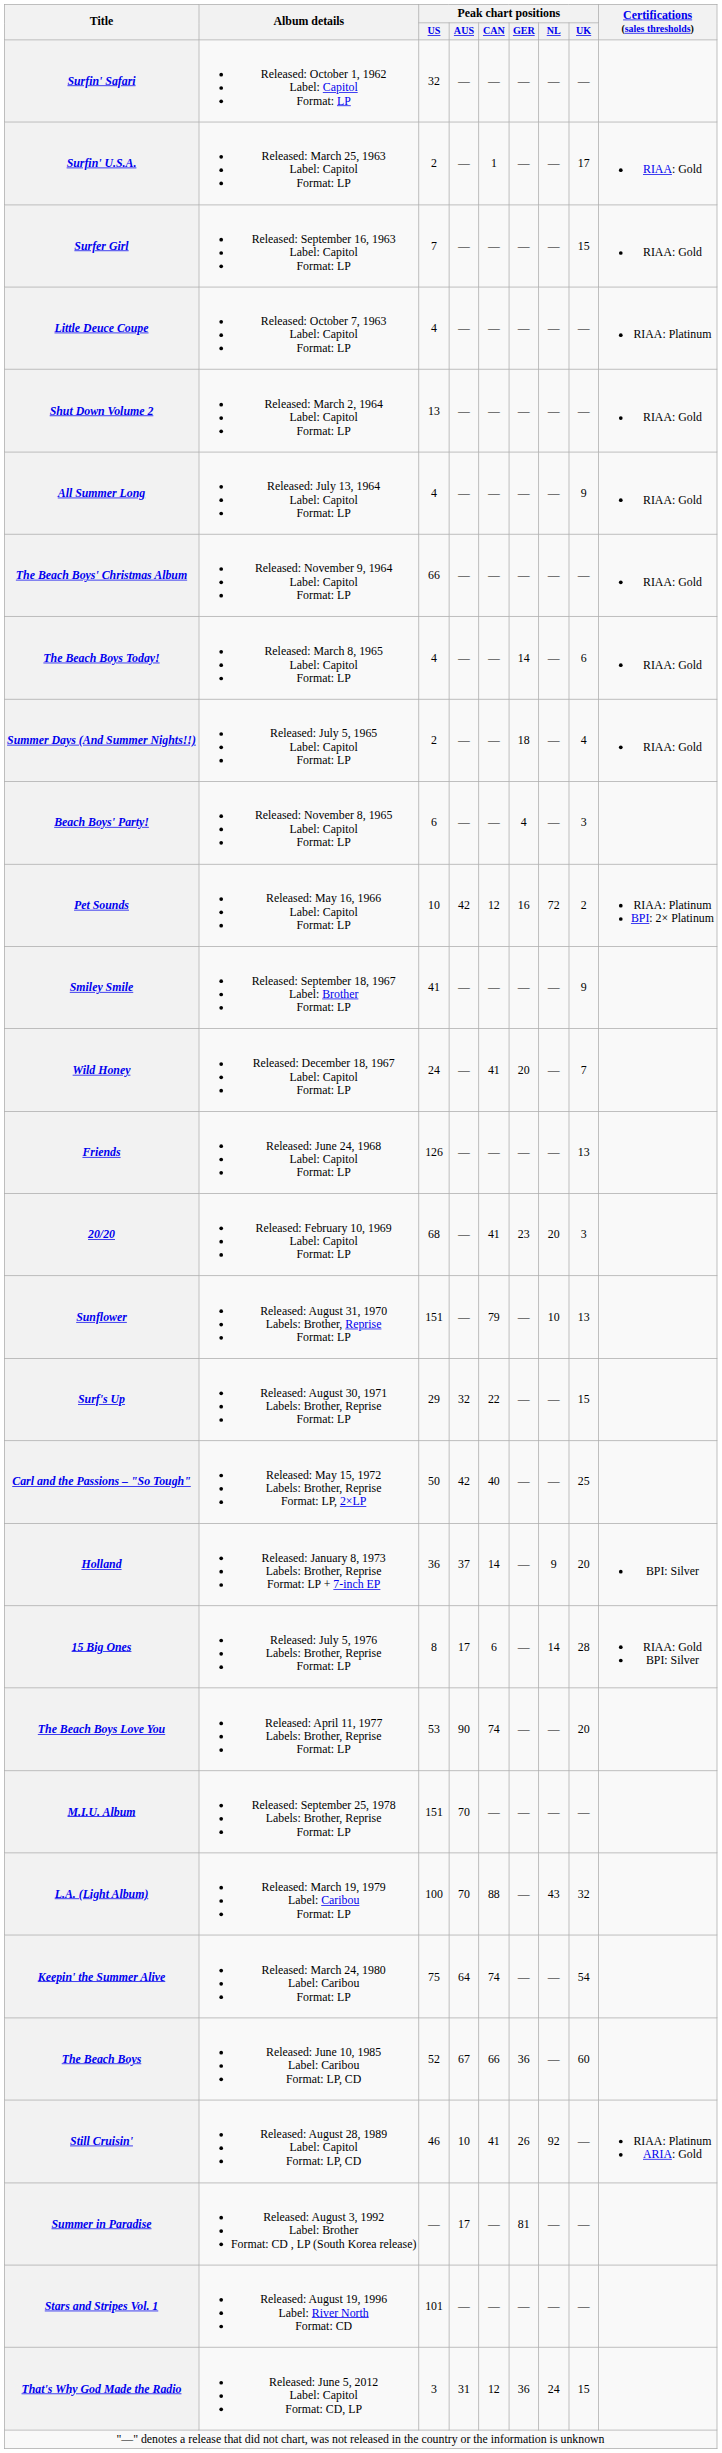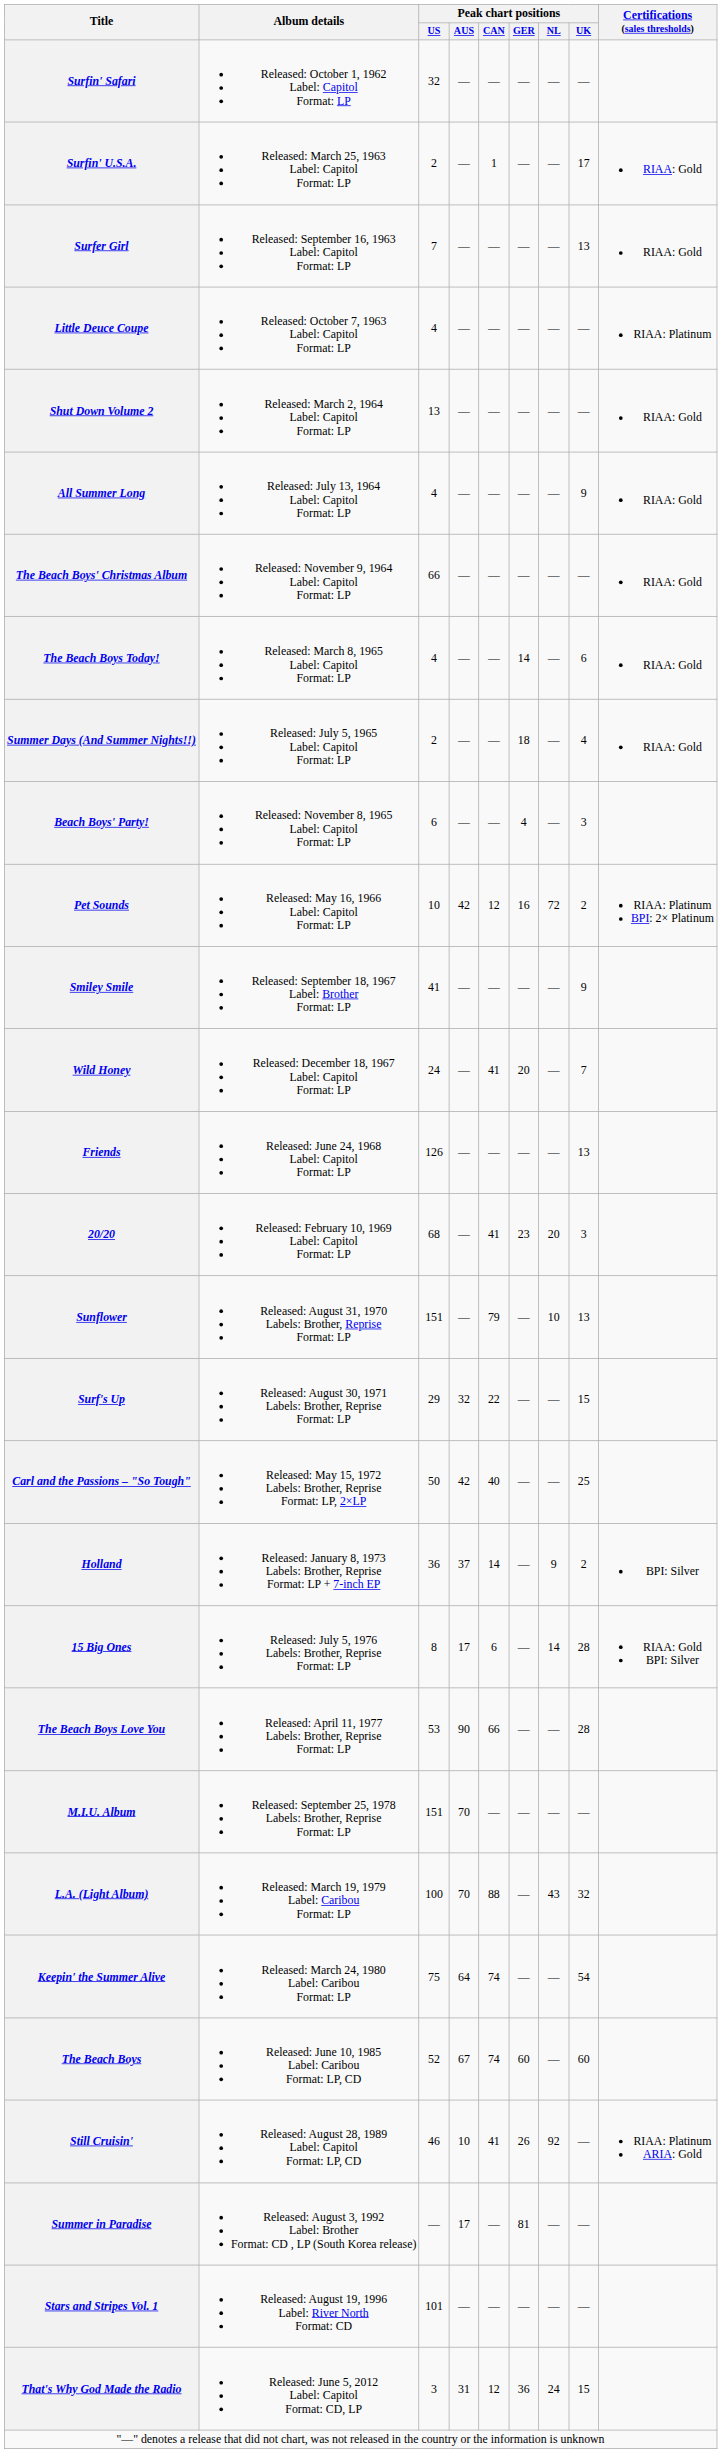 <table class="wikitable plainrowheaders" style="text-align:center;">
 <tr>
 <th scope="col" rowspan="2">Title</th>
 <th scope="col" rowspan="2">Album details</th>
 <th colspan="6" scope="col">Peak chart positions</th>
 <th rowspan="2"><a href='#'>Certifications</a><br><small>(<a href='#'>sales thresholds</a>)</small></th>
 </tr>
 <tr>
 <th scope=col style="width:2.5em;font-size:85%"><a href='#'>US</a><br></th>
 <th scope=col style="width:2.5em;font-size:85%"><a href='#'>AUS</a><br></th>
 <th scope=col style="width:2.5em;font-size:85%"><a href='#'>CAN</a><br></th>
 <th scope=col style="width:2.5em;font-size:85%"><a href='#'>GER</a><br></th>
 <th scope=col style="width:2.5em;font-size:85%"><a href='#'>NL</a><br></th>
 <th scope=col style="width:2.5em;font-size:85%"><a href='#'>UK</a><br></th>
 </tr>
 <tr>
 <th scope="row"><em><a href='#'>Surfin' Safari</a></em></th>
 <td><br><ul><li>Released: October 1, 1962</li><li>Label: <a href='#'>Capitol</a></li><li>Format: <a href='#'>LP</a></li></ul></td>
 <td>32</td>
 <td>—</td>
 <td>—</td>
 <td>—</td>
 <td>—</td>
 <td>—</td>
 <td></td>
 </tr>
 <tr>
 <th scope="row"><em><a href='#'>Surfin' U.S.A.</a></em></th>
 <td><br><ul><li>Released: March 25, 1963</li><li>Label: Capitol</li><li>Format: LP</li></ul></td>
 <td>2</td>
 <td>—</td>
 <td>1</td>
 <td>—</td>
 <td>—</td>
 <td>17</td>
 <td><br><ul><li><a href='#'>RIAA</a>: Gold</li></ul></td>
 </tr>
 <tr>
 <th scope="row"><em><a href='#'>Surfer Girl</a></em></th>
 <td><br><ul><li>Released: September 16, 1963</li><li>Label: Capitol</li><li>Format: LP</li></ul></td>
 <td>7</td>
 <td>—</td>
 <td>—</td>
 <td>—</td>
 <td>—</td>
-<td>15</td>
+<td>13</td>
 <td><br><ul><li>RIAA: Gold</li></ul></td>
 </tr>
 <tr>
 <th scope="row"><em><a href='#'>Little Deuce Coupe</a></em></th>
 <td><br><ul><li>Released: October 7, 1963</li><li>Label: Capitol</li><li>Format: LP</li></ul></td>
 <td>4</td>
 <td>—</td>
 <td>—</td>
 <td>—</td>
 <td>—</td>
 <td>—</td>
 <td><br><ul><li>RIAA: Platinum</li></ul></td>
 </tr>
 <tr>
 <th scope="row"><em><a href='#'>Shut Down Volume 2</a></em></th>
 <td><br><ul><li>Released: March 2, 1964</li><li>Label: Capitol</li><li>Format: LP</li></ul></td>
 <td>13</td>
 <td>—</td>
 <td>—</td>
 <td>—</td>
 <td>—</td>
 <td>—</td>
 <td><br><ul><li>RIAA: Gold</li></ul></td>
 </tr>
 <tr>
 <th scope="row"><em><a href='#'>All Summer Long</a></em></th>
 <td><br><ul><li>Released: July 13, 1964</li><li>Label: Capitol</li><li>Format: LP</li></ul></td>
 <td>4</td>
 <td>—</td>
 <td>—</td>
 <td>—</td>
 <td>—</td>
 <td>9</td>
 <td><br><ul><li>RIAA: Gold</li></ul></td>
 </tr>
 <tr>
 <th scope="row"><em><a href='#'>The Beach Boys' Christmas Album</a></em></th>
 <td><br><ul><li>Released: November 9, 1964</li><li>Label: Capitol</li><li>Format: LP</li></ul></td>
 <td>66</td>
 <td>—</td>
 <td>—</td>
 <td>—</td>
 <td>—</td>
 <td>—</td>
 <td><br><ul><li>RIAA: Gold</li></ul></td>
 </tr>
 <tr>
 <th scope="row"><em><a href='#'>The Beach Boys Today!</a></em></th>
 <td><br><ul><li>Released: March 8, 1965</li><li>Label: Capitol</li><li>Format: LP</li></ul></td>
 <td>4</td>
 <td>—</td>
 <td>—</td>
 <td>14</td>
 <td>—</td>
 <td>6</td>
 <td><br><ul><li>RIAA: Gold</li></ul></td>
 </tr>
 <tr>
 <th scope="row"><em><a href='#'>Summer Days (And Summer Nights&excl;&excl;)</a></em></th>
 <td><br><ul><li>Released: July 5, 1965</li><li>Label: Capitol</li><li>Format: LP</li></ul></td>
 <td>2</td>
 <td>—</td>
 <td>—</td>
 <td>18</td>
 <td>—</td>
 <td>4</td>
 <td><br><ul><li>RIAA: Gold</li></ul></td>
 </tr>
 <tr>
 <th scope="row"><em><a href='#'>Beach Boys' Party!</a></em></th>
 <td><br><ul><li>Released: November 8, 1965</li><li>Label: Capitol</li><li>Format: LP</li></ul></td>
 <td>6</td>
 <td>—</td>
 <td>—</td>
 <td>4</td>
 <td>—</td>
 <td>3</td>
 <td></td>
 </tr>
 <tr>
 <th scope="row"><em><a href='#'>Pet Sounds</a></em></th>
 <td><br><ul><li>Released: May 16, 1966</li><li>Label: Capitol</li><li>Format: LP</li></ul></td>
 <td>10</td>
 <td>42<br></td>
 <td>12</td>
 <td>16</td>
 <td>72</td>
 <td>2</td>
 <td><br><ul><li>RIAA: Platinum</li><li><a href='#'>BPI</a>: 2× Platinum</li></ul></td>
 </tr>
 <tr>
 <th scope="row"><em><a href='#'>Smiley Smile</a></em></th>
 <td><br><ul><li>Released: September 18, 1967</li><li>Label: <a href='#'>Brother</a></li><li>Format: LP</li></ul></td>
 <td>41</td>
 <td>—</td>
 <td>—</td>
 <td>—</td>
 <td>—</td>
 <td>9</td>
 <td></td>
 </tr>
 <tr>
 <th scope="row"><em><a href='#'>Wild Honey</a></em></th>
 <td><br><ul><li>Released: December 18, 1967</li><li>Label: Capitol</li><li>Format: LP</li></ul></td>
 <td>24</td>
 <td>—</td>
 <td>41<br></td>
 <td>20</td>
 <td>—</td>
 <td>7</td>
 <td></td>
 </tr>
 <tr>
 <th scope="row"><em><a href='#'>Friends</a></em></th>
 <td><br><ul><li>Released: June 24, 1968</li><li>Label: Capitol</li><li>Format: LP</li></ul></td>
 <td>126</td>
 <td>—</td>
 <td>—</td>
 <td>—</td>
 <td>—</td>
 <td>13</td>
 <td></td>
 </tr>
 <tr>
 <th scope="row"><em><a href='#'>20/20</a></em></th>
 <td><br><ul><li>Released: February 10, 1969</li><li>Label: Capitol</li><li>Format: LP</li></ul></td>
 <td>68</td>
 <td>—</td>
 <td>41<br></td>
 <td>23</td>
 <td>20</td>
 <td>3</td>
 <td></td>
 </tr>
 <tr>
 <th scope="row"><em><a href='#'>Sunflower</a></em></th>
 <td><br><ul><li>Released: August 31, 1970</li><li>Labels: Brother, <a href='#'>Reprise</a></li><li>Format: LP</li></ul></td>
 <td>151</td>
 <td>—</td>
 <td>79</td>
 <td>—</td>
 <td>10</td>
 <td>13</td>
 <td></td>
 </tr>
 <tr>
 <th scope="row"><em><a href='#'>Surf's Up</a></em></th>
 <td><br><ul><li>Released: August 30, 1971</li><li>Labels: Brother, Reprise</li><li>Format: LP</li></ul></td>
 <td>29</td>
 <td>32</td>
 <td>22</td>
 <td>—</td>
 <td>—</td>
 <td>15</td>
 <td></td>
 </tr>
 <tr>
 <th scope="row"><em><a href='#'>Carl and the Passions – "So Tough"</a></em></th>
 <td><br><ul><li>Released: May 15, 1972</li><li>Labels: Brother, Reprise</li><li>Format: LP, <a href='#'>2×LP</a></li></ul></td>
 <td>50</td>
 <td>42</td>
 <td>40</td>
 <td>—</td>
 <td>—</td>
 <td>25</td>
 <td></td>
 </tr>
 <tr>
 <th scope="row"><em><a href='#'>Holland</a></em></th>
 <td><br><ul><li>Released: January 8, 1973</li><li>Labels: Brother, Reprise</li><li>Format: LP + <a href='#'>7-inch EP</a></li></ul></td>
 <td>36</td>
 <td>37</td>
 <td>14</td>
 <td>—</td>
 <td>9</td>
-<td>20</td>
+<td>2</td>
 <td><br><ul><li>BPI: Silver</li></ul></td>
 </tr>
 <tr>
 <th scope="row"><em><a href='#'>15 Big Ones</a></em></th>
 <td><br><ul><li>Released: July 5, 1976</li><li>Labels: Brother, Reprise</li><li>Format: LP</li></ul></td>
 <td>8</td>
 <td>17</td>
 <td>6</td>
 <td>—</td>
 <td>14</td>
 <td>28</td>
 <td><br><ul><li>RIAA: Gold</li><li>BPI: Silver</li></ul></td>
 </tr>
 <tr>
 <th scope="row"><em><a href='#'>The Beach Boys Love You</a></em></th>
 <td><br><ul><li>Released: April 11, 1977</li><li>Labels: Brother, Reprise</li><li>Format: LP</li></ul></td>
 <td>53</td>
 <td>90</td>
-<td>74</td>
+<td>66</td>
 <td>—</td>
 <td>—</td>
-<td>20</td>
+<td>28</td>
 <td></td>
 </tr>
 <tr>
 <th scope="row"><em><a href='#'>M.I.U. Album</a></em></th>
 <td><br><ul><li>Released: September 25, 1978</li><li>Labels: Brother, Reprise</li><li>Format: LP</li></ul></td>
 <td>151</td>
 <td>70</td>
 <td>—</td>
 <td>—</td>
 <td>—</td>
 <td>—</td>
 <td></td>
 </tr>
 <tr>
 <th scope="row"><em><a href='#'>L.A. (Light Album)</a></em></th>
 <td><br><ul><li>Released: March 19, 1979</li><li>Label: <a href='#'>Caribou</a></li><li>Format: LP</li></ul></td>
 <td>100</td>
 <td>70</td>
 <td>88</td>
 <td>—</td>
 <td>43</td>
 <td>32</td>
 <td></td>
 </tr>
 <tr>
 <th scope="row"><em><a href='#'>Keepin' the Summer Alive</a></em></th>
 <td><br><ul><li>Released: March 24, 1980</li><li>Label: Caribou</li><li>Format: LP</li></ul></td>
 <td>75</td>
 <td>64</td>
 <td>74</td>
 <td>—</td>
 <td>—</td>
 <td>54</td>
 <td></td>
 </tr>
 <tr>
 <th scope="row"><em><a href='#'>The Beach Boys</a></em></th>
 <td><br><ul><li>Released: June 10, 1985</li><li>Label: Caribou</li><li>Format: LP, CD</li></ul></td>
 <td>52</td>
 <td>67</td>
-<td>66</td>
-<td>36</td>
+<td>74</td>
+<td>60</td>
 <td>—</td>
 <td>60</td>
 <td></td>
 </tr>
 <tr>
 <th scope="row"><em><a href='#'>Still Cruisin'</a></em></th>
 <td><br><ul><li>Released: August 28, 1989</li><li>Label: Capitol</li><li>Format: LP, CD</li></ul></td>
 <td>46</td>
 <td>10</td>
 <td>41<br></td>
 <td>26</td>
 <td>92</td>
 <td>—</td>
 <td><br><ul><li>RIAA: Platinum</li><li><a href='#'>ARIA</a>: Gold</li></ul></td>
 </tr>
 <tr>
 <th scope="row"><em><a href='#'>Summer in Paradise</a></em></th>
 <td><br><ul><li>Released: August 3, 1992</li><li>Label: Brother</li><li>Format: CD , LP (South Korea release)</li></ul></td>
 <td>—</td>
 <td>17</td>
 <td>—</td>
 <td>81</td>
 <td>—</td>
 <td>—</td>
 <td></td>
 </tr>
 <tr>
 <th scope="row"><em><a href='#'>Stars and Stripes Vol. 1</a></em></th>
 <td><br><ul><li>Released: August 19, 1996</li><li>Label: <a href='#'>River North</a></li><li>Format: CD</li></ul></td>
 <td>101</td>
 <td>—</td>
 <td>—</td>
 <td>—</td>
 <td>—</td>
 <td>—</td>
 <td></td>
 </tr>
 <tr>
 <th scope="row"><em><a href='#'>That's Why God Made the Radio</a></em></th>
 <td><br><ul><li>Released: June 5, 2012</li><li>Label: Capitol</li><li>Format: CD, LP</li></ul></td>
 <td>3</td>
 <td>31</td>
 <td>12</td>
 <td>36</td>
 <td>24</td>
 <td>15</td>
 <td></td>
 </tr>
 <tr>
 <td colspan="9">"—" denotes a release that did not chart, was not released in the country or the information is unknown</td>
 </tr>
 </table>
